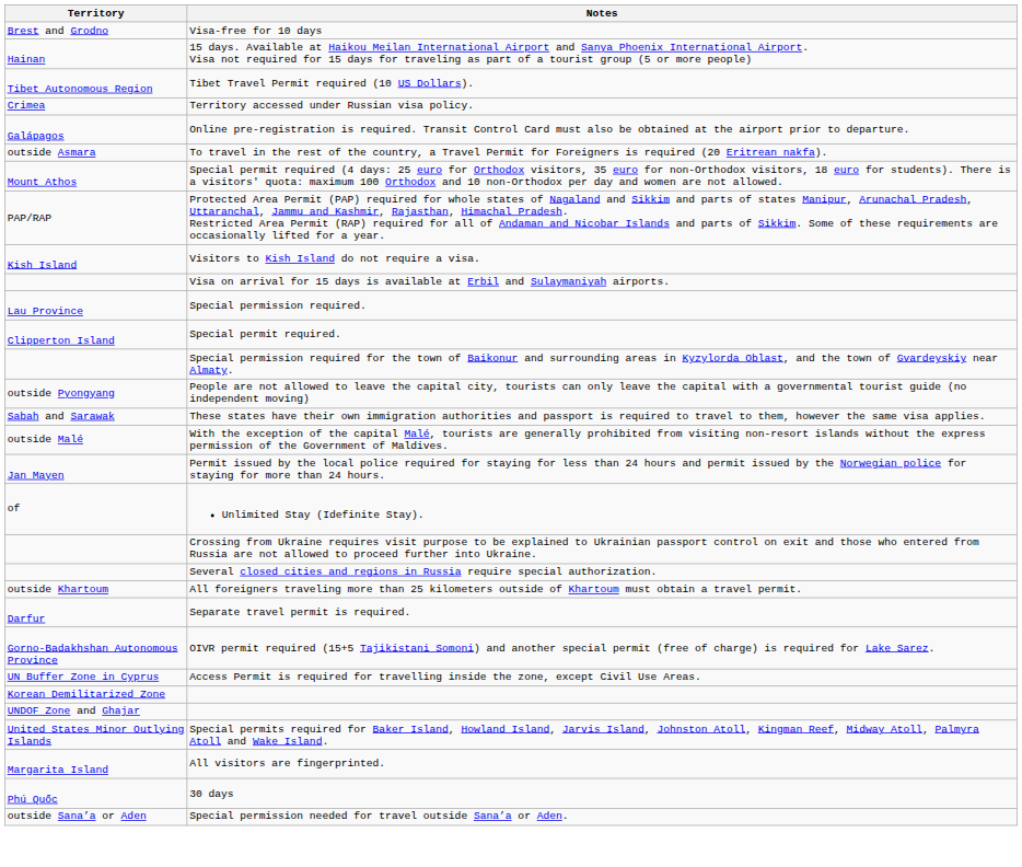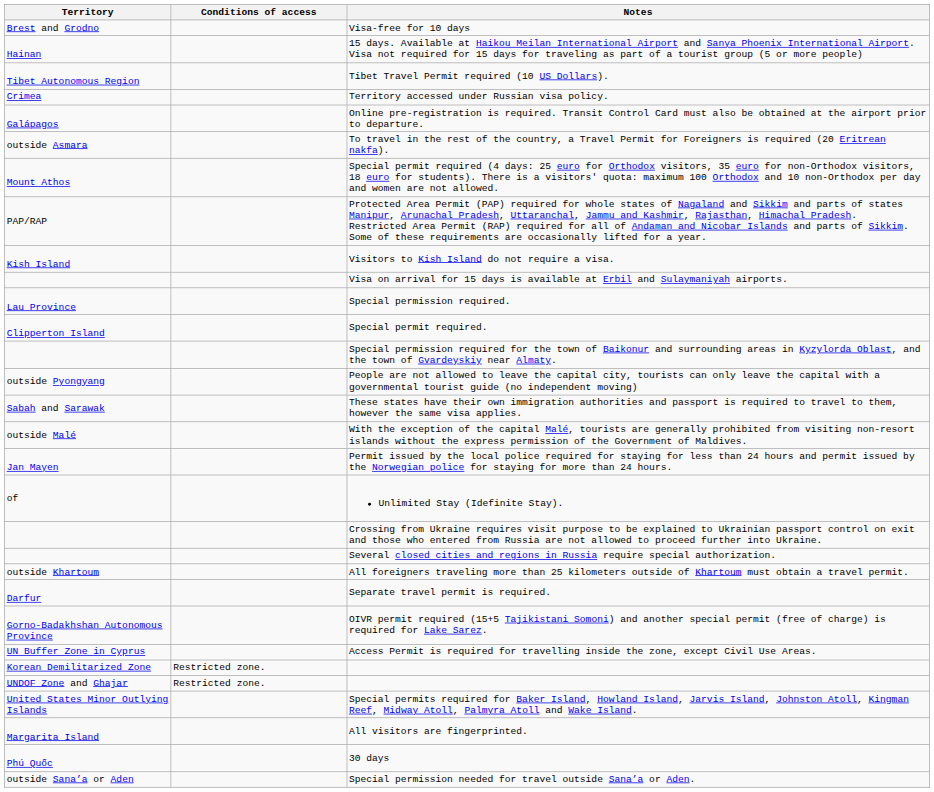 <table class="wikitable" style="text-align: left; table-layout: fixed; ">
 <tr>
 <th style="width:18%;">Territory</th>
+<th style="width:19%;">Conditions of access</th>
 <th>Notes</th>
 </tr>
 <tr>
 <td> <a href='#'>Brest</a> and <a href='#'>Grodno</a></td>
+<td></td>
 <td>Visa-free for 10 days</td>
 </tr>
 <tr>
 <td><br> <a href='#'>Hainan</a></td>
+<td></td>
 <td>15 days. Available at <a href='#'>Haikou Meilan International Airport</a> and <a href='#'>Sanya Phoenix International Airport</a>.<br>Visa not required for 15 days for traveling as part of a tourist group (5 or more people)</td>
 </tr>
 <tr>
 <td><br> <a href='#'>Tibet Autonomous Region</a></td>
+<td></td>
 <td>Tibet Travel Permit required (10 <a href='#'>US Dollars</a>).</td>
 </tr>
 <tr>
 <td> <a href='#'>Crimea</a></td>
+<td></td>
 <td>Territory accessed under Russian visa policy.</td>
 </tr>
 <tr>
 <td><br>  <a href='#'>Galápagos</a></td>
+<td></td>
 <td>Online pre-registration is required. Transit Control Card must also be obtained at the airport prior to departure.</td>
 </tr>
 <tr>
 <td> outside <a href='#'>Asmara</a></td>
+<td></td>
 <td>To travel in the rest of the country, a Travel Permit for Foreigners is required (20 <a href='#'>Eritrean nakfa</a>).</td>
 </tr>
 <tr>
 <td><br>  <a href='#'>Mount Athos</a></td>
+<td></td>
 <td>Special permit required (4 days: 25 <a href='#'>euro</a> for <a href='#'>Orthodox</a> visitors, 35 <a href='#'>euro</a> for non-Orthodox visitors, 18 <a href='#'>euro</a> for students). There is a visitors' quota: maximum 100 <a href='#'>Orthodox</a> and 10 non-Orthodox per day and women are not allowed.</td>
 </tr>
 <tr>
 <td> PAP/RAP</td>
+<td></td>
 <td>Protected Area Permit (PAP) required for whole states of <a href='#'>Nagaland</a> and <a href='#'>Sikkim</a> and parts of states <a href='#'>Manipur</a>, <a href='#'>Arunachal Pradesh</a>, <a href='#'>Uttaranchal</a>, <a href='#'>Jammu and Kashmir</a>, <a href='#'>Rajasthan</a>, <a href='#'>Himachal Pradesh</a>.<br>Restricted Area Permit (RAP) required for all of <a href='#'>Andaman and Nicobar Islands</a> and parts of <a href='#'>Sikkim</a>. Some of these requirements are occasionally lifted for a year.</td>
 </tr>
 <tr>
 <td><br> <a href='#'>Kish Island</a></td>
+<td></td>
 <td>Visitors to <a href='#'>Kish Island</a> do not require a visa.</td>
 </tr>
 <tr>
+<td></td>
 <td></td>
 <td>Visa on arrival for 15 days is available at <a href='#'>Erbil</a> and <a href='#'>Sulaymaniyah</a> airports.</td>
 </tr>
 <tr>
 <td><br> <a href='#'>Lau Province</a></td>
+<td></td>
 <td>Special permission required.</td>
 </tr>
 <tr>
 <td><br> <a href='#'>Clipperton Island</a></td>
+<td></td>
 <td>Special permit required.</td>
 </tr>
 <tr>
+<td></td>
 <td></td>
 <td>Special permission required for the town of <a href='#'>Baikonur</a> and surrounding areas in <a href='#'>Kyzylorda Oblast</a>, and the town of <a href='#'>Gvardeyskiy</a> near <a href='#'>Almaty</a>.</td>
 </tr>
 <tr>
 <td> outside <a href='#'>Pyongyang</a></td>
+<td></td>
 <td>People are not allowed to leave the capital city, tourists can only leave the capital with a governmental tourist guide (no independent moving)</td>
 </tr>
 <tr>
 <td> <a href='#'>Sabah</a> and <a href='#'>Sarawak</a></td>
+<td></td>
 <td>These states have their own immigration authorities and passport is required to travel to them, however the same visa applies.</td>
 </tr>
 <tr>
 <td> outside <a href='#'>Malé</a></td>
+<td></td>
 <td>With the exception of the capital <a href='#'>Malé</a>, tourists are generally prohibited from visiting non-resort islands without the express permission of the Government of Maldives.</td>
 </tr>
 <tr>
 <td><br> <a href='#'>Jan Mayen</a></td>
+<td></td>
 <td>Permit issued by the local police required for staying for less than 24 hours and permit issued by the <a href='#'>Norwegian police</a> for staying for more than 24 hours.</td>
 </tr>
 <tr>
 <td> of </td>
+<td></td>
 <td><br><ul><li>Unlimited Stay (Idefinite Stay).</li></ul></td>
 </tr>
 <tr>
+<td></td>
 <td></td>
 <td>Crossing from Ukraine requires visit purpose to be explained to Ukrainian passport control on exit and those who entered from Russia are not allowed to proceed further into Ukraine.</td>
 </tr>
 <tr>
 <td></td>
+<td></td>
 <td>Several <a href='#'>closed cities and regions in Russia</a> require special authorization.</td>
 </tr>
 <tr>
 <td> outside <a href='#'>Khartoum</a></td>
+<td></td>
 <td>All foreigners traveling more than 25 kilometers outside of <a href='#'>Khartoum</a> must obtain a travel permit.</td>
 </tr>
 <tr>
 <td><br> <a href='#'>Darfur</a></td>
+<td></td>
 <td>Separate travel permit is required.</td>
 </tr>
 <tr>
 <td><br> <a href='#'>Gorno-Badakhshan Autonomous Province</a></td>
+<td></td>
 <td>OIVR permit required (15+5 <a href='#'>Tajikistani Somoni</a>) and another special permit (free of charge) is required for <a href='#'>Lake Sarez</a>.</td>
 </tr>
 <tr>
 <td> <a href='#'>UN Buffer Zone in Cyprus</a></td>
+<td></td>
 <td>Access Permit is required for travelling inside the zone, except Civil Use Areas.</td>
 </tr>
 <tr>
 <td> <a href='#'>Korean Demilitarized Zone</a></td>
+<td>Restricted zone.</td>
 <td></td>
 </tr>
 <tr>
 <td> <a href='#'>UNDOF Zone</a> and <a href='#'>Ghajar</a></td>
+<td>Restricted zone.</td>
 <td></td>
 </tr>
 <tr>
 <td> <a href='#'>United States Minor Outlying Islands</a></td>
+<td></td>
 <td>Special permits required for <a href='#'>Baker Island</a>, <a href='#'>Howland Island</a>, <a href='#'>Jarvis Island</a>, <a href='#'>Johnston Atoll</a>, <a href='#'>Kingman Reef</a>, <a href='#'>Midway Atoll</a>, <a href='#'>Palmyra Atoll</a> and <a href='#'>Wake Island</a>.</td>
 </tr>
 <tr>
 <td><br> <a href='#'>Margarita Island</a></td>
+<td></td>
 <td>All visitors are fingerprinted.</td>
 </tr>
 <tr>
 <td><br> <a href='#'>Phú Quốc</a></td>
+<td></td>
 <td>30 days</td>
 </tr>
 <tr>
 <td> outside <a href='#'>Sana’a</a> or <a href='#'>Aden</a></td>
+<td></td>
 <td>Special permission needed for travel outside <a href='#'>Sana’a</a> or <a href='#'>Aden</a>.</td>
 </tr>
 </table>
